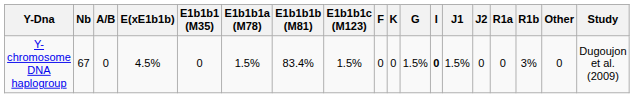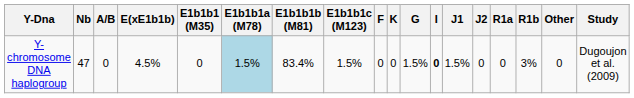 <table class="wikitable sortable" style="text-align:center; font-size: 75%">
 <tr>
 <th>Y-Dna</th>
 <th>Nb</th>
 <th>A/B</th>
 <th>E(xE1b1b)</th>
 <th>E1b1b1 (M35)</th>
 <th>E1b1b1a (M78)</th>
 <th>E1b1b1b (M81)</th>
 <th>E1b1b1c (M123)</th>
 <th>F</th>
 <th>K</th>
 <th>G</th>
 <th>I</th>
 <th>J1</th>
 <th>J2</th>
 <th>R1a</th>
 <th>R1b</th>
 <th>Other</th>
 <th>Study</th>
 </tr>
 <tr>
 <td><a href='#'>Y-chromosome DNA haplogroup</a></td>
-<td>67</td>
+<td>47</td>
 <td>0</td>
 <td>4.5%</td>
 <td>0</td>
-<td>1.5%</td>
+<td style="background: lightblue;">1.5%</td>
 <td>83.4%</td>
 <td>1.5%</td>
 <td>0</td>
 <td>0</td>
 <td>1.5%</td>
 <td><strong>0</strong></td>
 <td>1.5%</td>
 <td>0</td>
 <td>0</td>
 <td>3%</td>
 <td>0</td>
 <td>Dugoujon et al. (2009)</td>
 </tr>
 </table>
